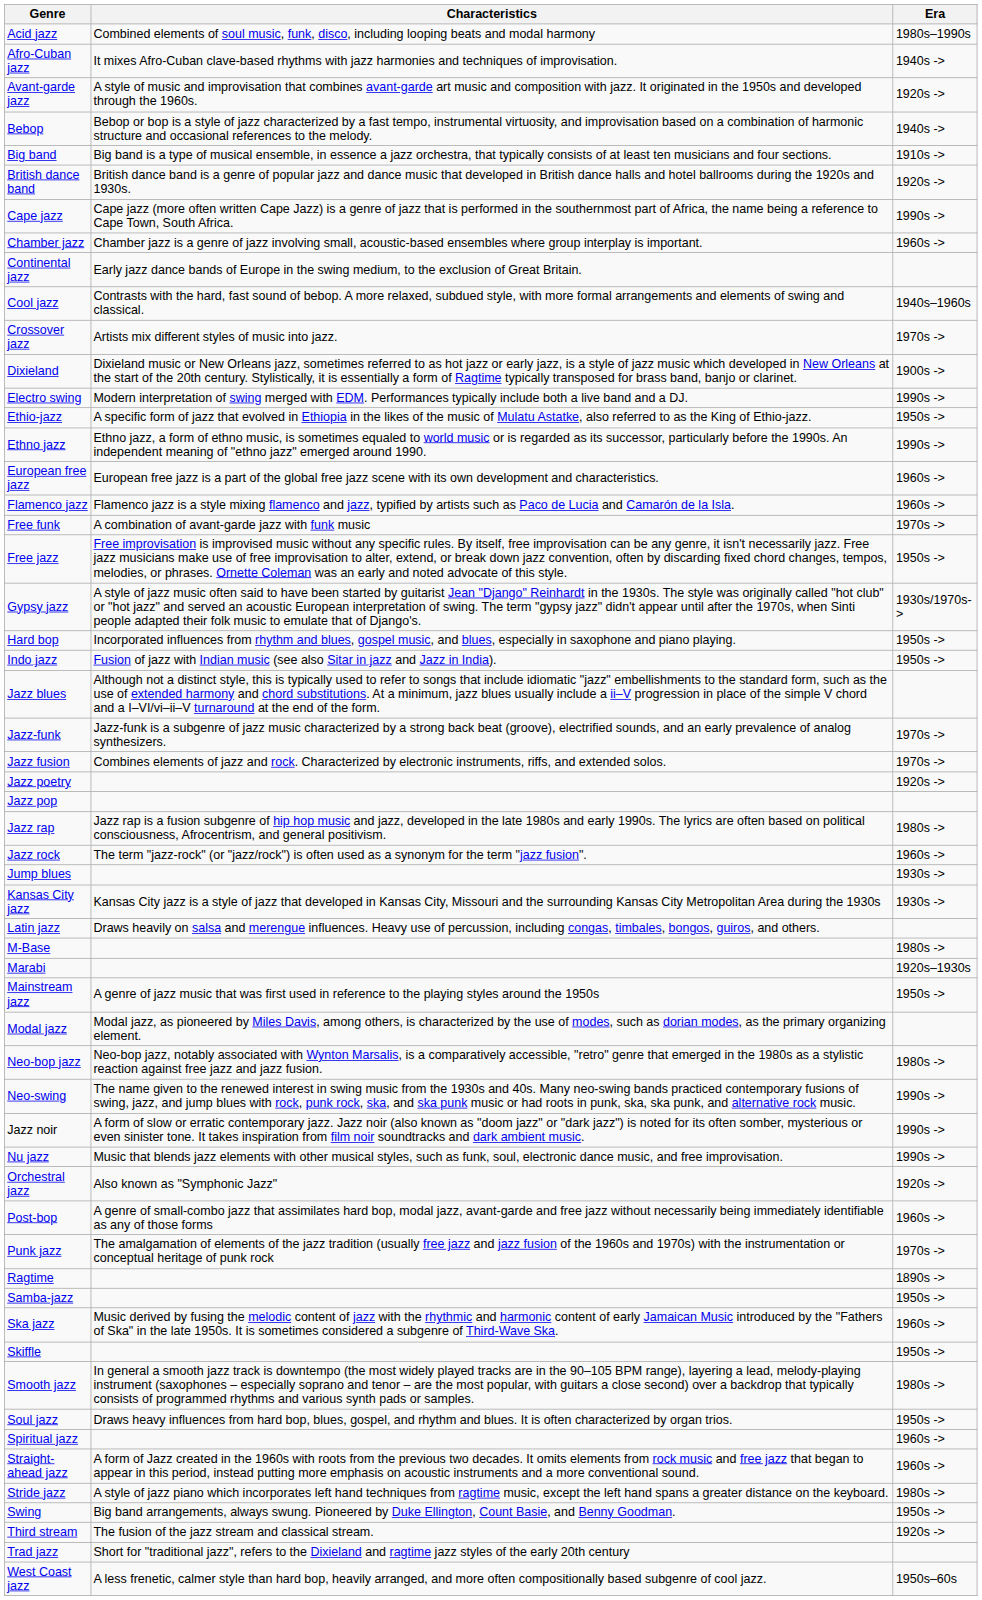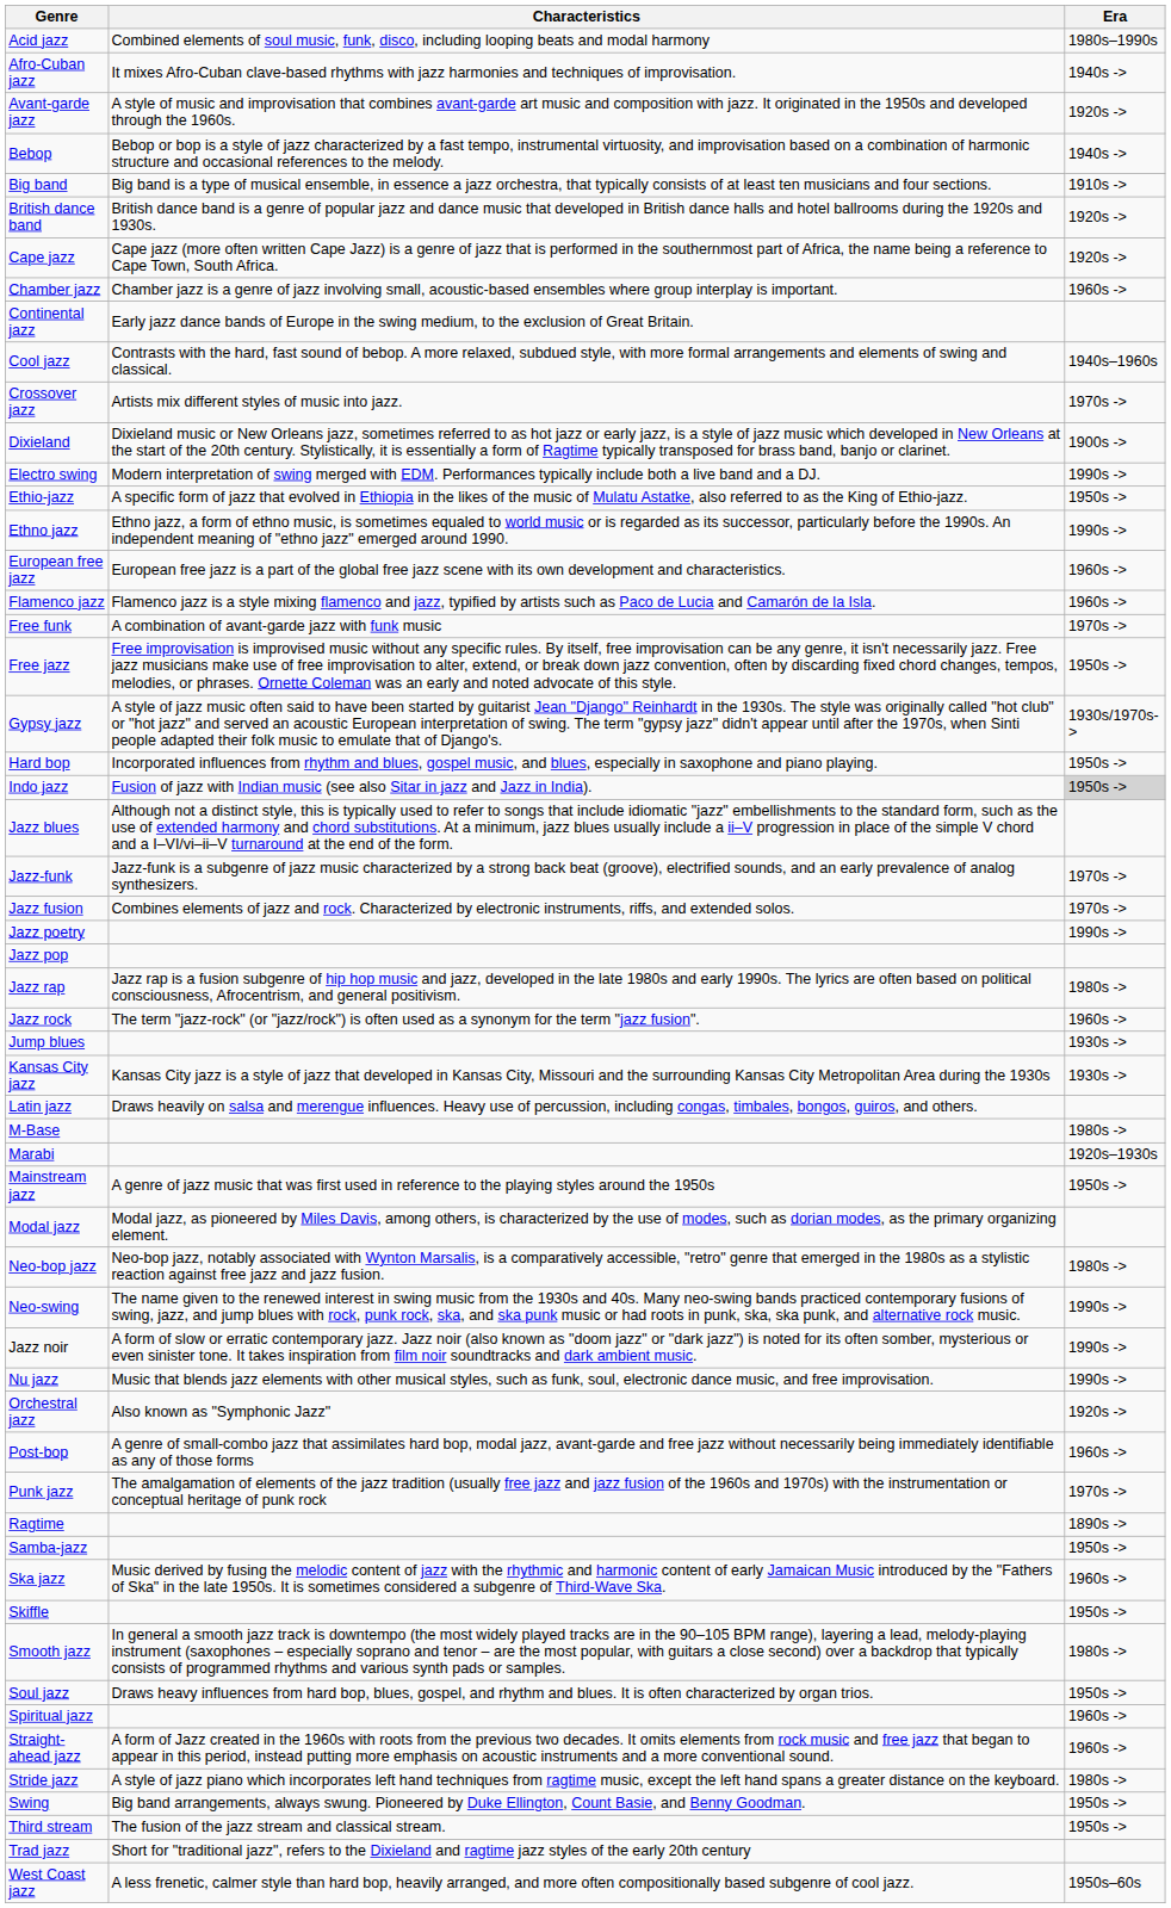 <table class="wikitable sortable">
 <tr>
 <th>Genre</th>
 <th class="unsortable">Characteristics</th>
 <th>Era</th>
 </tr>
 <tr>
 <td><a href='#'>Acid jazz</a></td>
 <td>Combined elements of <a href='#'>soul music</a>, <a href='#'>funk</a>, <a href='#'>disco</a>, including looping beats and modal harmony</td>
 <td>1980s–1990s</td>
 </tr>
 <tr>
 <td><a href='#'>Afro-Cuban jazz</a></td>
 <td>It mixes Afro-Cuban clave-based rhythms with jazz harmonies and techniques of improvisation.</td>
 <td>1940s -></td>
 </tr>
 <tr>
 <td><a href='#'>Avant-garde jazz</a></td>
 <td>A style of music and improvisation that combines <a href='#'>avant-garde</a> art music and composition with jazz. It originated in the 1950s and developed through the 1960s.</td>
 <td>1920s -></td>
 </tr>
 <tr>
 <td><a href='#'>Bebop</a></td>
 <td>Bebop or bop is a style of jazz characterized by a fast tempo, instrumental virtuosity, and improvisation based on a combination of harmonic structure and occasional references to the melody.</td>
 <td>1940s -></td>
 </tr>
 <tr>
 <td><a href='#'>Big band</a></td>
 <td>Big band is a type of musical ensemble, in essence a jazz orchestra, that typically consists of at least ten musicians and four sections.</td>
 <td>1910s -></td>
 </tr>
 <tr>
 <td><a href='#'>British dance band</a></td>
 <td>British dance band is a genre of popular jazz and dance music that developed in British dance halls and hotel ballrooms during the 1920s and 1930s.</td>
 <td>1920s -></td>
 </tr>
 <tr>
 <td><a href='#'>Cape jazz</a></td>
 <td>Cape jazz (more often written Cape Jazz) is a genre of jazz that is performed in the southernmost part of Africa, the name being a reference to Cape Town, South Africa.</td>
-<td>1990s -></td>
+<td>1920s -></td>
 </tr>
 <tr>
 <td><a href='#'>Chamber jazz</a></td>
 <td>Chamber jazz is a genre of jazz involving small, acoustic-based ensembles where group interplay is important.</td>
 <td>1960s -></td>
 </tr>
 <tr>
 <td><a href='#'>Continental jazz</a></td>
 <td>Early jazz dance bands of Europe in the swing medium, to the exclusion of Great Britain.</td>
 <td></td>
 </tr>
 <tr>
 <td><a href='#'>Cool jazz</a></td>
 <td>Contrasts with the hard, fast sound of bebop. A more relaxed, subdued style, with more formal arrangements and elements of swing and classical.</td>
 <td>1940s–1960s</td>
 </tr>
 <tr>
 <td><a href='#'>Crossover jazz</a></td>
 <td>Artists mix different styles of music into jazz.</td>
 <td>1970s -></td>
 </tr>
 <tr>
 <td><a href='#'>Dixieland</a></td>
 <td>Dixieland music or New Orleans jazz, sometimes referred to as hot jazz or early jazz, is a style of jazz music which developed in <a href='#'>New Orleans</a> at the start of the 20th century. Stylistically, it is essentially a form of <a href='#'>Ragtime</a> typically transposed for brass band, banjo or clarinet.</td>
 <td>1900s -></td>
 </tr>
 <tr>
 <td><a href='#'>Electro swing</a></td>
 <td>Modern interpretation of <a href='#'>swing</a> merged with <a href='#'>EDM</a>.  Performances typically include both a live band and a DJ.</td>
 <td>1990s -></td>
 </tr>
 <tr>
 <td><a href='#'>Ethio-jazz</a></td>
 <td>A specific form of jazz that evolved in <a href='#'>Ethiopia</a> in the likes of the music of <a href='#'>Mulatu Astatke</a>, also referred to as the King of Ethio-jazz.</td>
 <td>1950s -></td>
 </tr>
 <tr>
 <td><a href='#'>Ethno jazz</a></td>
 <td>Ethno jazz, a form of ethno music, is sometimes equaled to <a href='#'>world music</a> or is regarded as its successor, particularly before the 1990s. An independent meaning of "ethno jazz" emerged around 1990.</td>
 <td>1990s -></td>
 </tr>
 <tr>
 <td><a href='#'>European free jazz</a></td>
 <td>European free jazz is a part of the global free jazz scene with its own development and characteristics.</td>
 <td>1960s -></td>
 </tr>
 <tr>
 <td><a href='#'>Flamenco jazz</a></td>
 <td>Flamenco jazz is a style mixing <a href='#'>flamenco</a> and <a href='#'>jazz</a>, typified by artists such as <a href='#'>Paco de Lucia</a> and <a href='#'>Camarón de la Isla</a>.</td>
 <td>1960s -></td>
 </tr>
 <tr>
 <td><a href='#'>Free funk</a></td>
 <td>A combination of avant-garde jazz with <a href='#'>funk</a> music</td>
 <td>1970s -></td>
 </tr>
 <tr>
 <td><a href='#'>Free jazz</a></td>
 <td><a href='#'>Free improvisation</a> is improvised music without any specific rules. By itself, free improvisation can be any genre, it isn't necessarily jazz.  Free jazz musicians make use of free improvisation to alter, extend, or break down jazz convention, often by discarding fixed chord changes, tempos, melodies, or phrases.  <a href='#'>Ornette Coleman</a> was an early and noted advocate of this style.</td>
 <td>1950s -></td>
 </tr>
 <tr>
 <td><a href='#'>Gypsy jazz</a></td>
 <td>A style of jazz music often said to have been started by guitarist <a href='#'>Jean "Django" Reinhardt</a> in the 1930s. The style was originally called "hot club" or "hot jazz" and served an acoustic European interpretation of swing. The term "gypsy jazz" didn't appear until after the 1970s, when Sinti people adapted their folk music to emulate that of Django's.</td>
 <td>1930s/1970s-></td>
 </tr>
 <tr>
 <td><a href='#'>Hard bop</a></td>
 <td>Incorporated influences from <a href='#'>rhythm and blues</a>, <a href='#'>gospel music</a>, and <a href='#'>blues</a>, especially in saxophone and piano playing.</td>
 <td>1950s -></td>
 </tr>
 <tr>
 <td><a href='#'>Indo jazz</a></td>
 <td><a href='#'>Fusion</a> of jazz with <a href='#'>Indian music</a> (see also <a href='#'>Sitar in jazz</a> and <a href='#'>Jazz in India</a>).</td>
-<td>1950s -></td>
+<td style="background: lightgrey;">1950s -></td>
 </tr>
 <tr>
 <td><a href='#'>Jazz blues</a></td>
 <td>Although not a distinct style, this is typically used to refer to songs that include idiomatic "jazz" embellishments to the standard form, such as the use of <a href='#'>extended harmony</a> and <a href='#'>chord substitutions</a>. At a minimum, jazz blues usually include a <a href='#'>ii–V</a> progression in place of the simple V chord and a I–VI/vi–ii–V <a href='#'>turnaround</a> at the end of the form.</td>
 </tr>
 <tr>
 <td><a href='#'>Jazz-funk</a></td>
 <td>Jazz-funk is a subgenre of jazz music characterized by a strong back beat (groove), electrified sounds, and an early prevalence of analog synthesizers.</td>
 <td>1970s -></td>
 </tr>
 <tr>
 <td><a href='#'>Jazz fusion</a></td>
 <td>Combines elements of jazz and <a href='#'>rock</a>. Characterized by electronic instruments, riffs, and extended solos.</td>
 <td>1970s -></td>
 </tr>
 <tr>
 <td><a href='#'>Jazz poetry</a></td>
 <td></td>
-<td>1920s -></td>
+<td>1990s -></td>
 </tr>
 <tr>
 <td><a href='#'>Jazz pop</a></td>
 <td></td>
 <td></td>
 </tr>
 <tr>
 <td><a href='#'>Jazz rap</a></td>
 <td>Jazz rap is a fusion subgenre of <a href='#'>hip hop music</a> and jazz, developed in the late 1980s and early 1990s. The lyrics are often based on political consciousness, Afrocentrism, and general positivism.</td>
 <td>1980s -></td>
 </tr>
 <tr>
 <td><a href='#'>Jazz rock</a></td>
 <td>The term "jazz-rock" (or "jazz/rock") is often used as a synonym for the term "<a href='#'>jazz fusion</a>".</td>
 <td>1960s -></td>
 </tr>
 <tr>
 <td><a href='#'>Jump blues</a></td>
 <td></td>
 <td>1930s -></td>
 </tr>
 <tr>
 <td><a href='#'>Kansas City jazz</a></td>
 <td>Kansas City jazz is a style of jazz that developed in Kansas City, Missouri and the surrounding Kansas City Metropolitan Area during the 1930s</td>
 <td>1930s -></td>
 </tr>
 <tr>
 <td><a href='#'>Latin jazz</a></td>
 <td>Draws heavily on <a href='#'>salsa</a> and <a href='#'>merengue</a> influences. Heavy use of percussion, including <a href='#'>congas</a>, <a href='#'>timbales</a>, <a href='#'>bongos</a>, <a href='#'>guiros</a>, and others.</td>
 </tr>
 <tr>
 <td><a href='#'>M-Base</a></td>
 <td></td>
 <td>1980s -></td>
 </tr>
 <tr>
 <td><a href='#'>Marabi</a></td>
 <td></td>
 <td>1920s–1930s</td>
 </tr>
 <tr>
 <td><a href='#'>Mainstream jazz</a></td>
 <td>A genre of jazz music that was first used in reference to the playing styles around the 1950s</td>
 <td>1950s -></td>
 </tr>
 <tr>
 <td><a href='#'>Modal jazz</a></td>
 <td>Modal jazz, as pioneered by <a href='#'>Miles Davis</a>, among others, is characterized by the use of <a href='#'>modes</a>, such as <a href='#'>dorian modes</a>, as the primary organizing element.</td>
 <td></td>
 </tr>
 <tr>
 <td><a href='#'>Neo-bop jazz</a></td>
 <td>Neo-bop jazz, notably associated with <a href='#'>Wynton Marsalis</a>, is a comparatively accessible, "retro" genre that emerged in the 1980s as a stylistic reaction against free jazz and jazz fusion.</td>
 <td>1980s -></td>
 </tr>
 <tr>
 <td><a href='#'>Neo-swing</a></td>
 <td>The name given to the renewed interest in swing music from the 1930s and 40s. Many neo-swing bands practiced contemporary fusions of swing, jazz, and jump blues with <a href='#'>rock</a>, <a href='#'>punk rock</a>, <a href='#'>ska</a>, and <a href='#'>ska punk</a> music or had roots in punk, ska, ska punk, and <a href='#'>alternative rock</a> music.</td>
 <td>1990s -></td>
 </tr>
 <tr>
 <td>Jazz noir</td>
 <td>A form of slow or erratic contemporary jazz. Jazz noir (also known as "doom jazz" or "dark jazz") is noted for its often somber, mysterious or even sinister tone. It takes inspiration from <a href='#'>film noir</a> soundtracks and <a href='#'>dark ambient music</a>.</td>
 <td>1990s -></td>
 </tr>
 <tr>
 <td><a href='#'>Nu jazz</a></td>
 <td>Music that blends jazz elements with other musical styles, such as funk, soul, electronic dance music, and free improvisation.</td>
 <td>1990s -></td>
 </tr>
 <tr>
 <td><a href='#'>Orchestral jazz</a></td>
 <td>Also known as "Symphonic Jazz"</td>
 <td>1920s -></td>
 </tr>
 <tr>
 <td><a href='#'>Post-bop</a></td>
 <td>A genre of small-combo jazz that assimilates hard bop, modal jazz, avant-garde and free jazz without necessarily being immediately identifiable as any of those forms</td>
 <td>1960s -></td>
 </tr>
 <tr>
 <td><a href='#'>Punk jazz</a></td>
 <td>The amalgamation of elements of the jazz tradition (usually <a href='#'>free jazz</a> and <a href='#'>jazz fusion</a> of the 1960s and 1970s) with the instrumentation or conceptual heritage of punk rock</td>
 <td>1970s -></td>
 </tr>
 <tr>
 <td><a href='#'>Ragtime</a></td>
 <td></td>
 <td>1890s -></td>
 </tr>
 <tr>
 <td><a href='#'>Samba-jazz</a></td>
 <td></td>
 <td>1950s -></td>
 </tr>
 <tr>
 <td><a href='#'>Ska jazz</a></td>
 <td>Music derived by fusing the <a href='#'>melodic</a> content of <a href='#'>jazz</a> with the <a href='#'>rhythmic</a> and <a href='#'>harmonic</a> content of early <a href='#'>Jamaican Music</a> introduced by the "Fathers of Ska" in the late 1950s. It is sometimes considered a subgenre of <a href='#'>Third-Wave Ska</a>.</td>
 <td>1960s -></td>
 </tr>
 <tr>
 <td><a href='#'>Skiffle</a></td>
 <td></td>
 <td>1950s -></td>
 </tr>
 <tr>
 <td><a href='#'>Smooth jazz</a></td>
 <td>In general a smooth jazz track is downtempo (the most widely played tracks are in the 90–105 BPM range), layering a lead, melody-playing instrument (saxophones – especially soprano and tenor – are the most popular, with guitars a close second) over a backdrop that typically consists of programmed rhythms and various synth pads or samples.</td>
 <td>1980s -></td>
 </tr>
 <tr>
 <td><a href='#'>Soul jazz</a></td>
 <td>Draws heavy influences from hard bop, blues, gospel, and rhythm and blues. It is often characterized by organ trios.</td>
 <td>1950s -></td>
 </tr>
 <tr>
 <td><a href='#'>Spiritual jazz</a></td>
 <td></td>
 <td>1960s -></td>
 </tr>
 <tr>
 <td><a href='#'>Straight-ahead jazz</a></td>
 <td>A form of Jazz created in the 1960s with roots from the previous two decades. It omits elements from <a href='#'>rock music</a> and <a href='#'>free jazz</a> that began to appear in this period, instead putting more emphasis on acoustic instruments and a more conventional sound.</td>
 <td>1960s -></td>
 </tr>
 <tr>
 <td><a href='#'>Stride jazz</a></td>
 <td>A style of jazz piano which incorporates left hand techniques from <a href='#'>ragtime</a> music, except the left hand spans a greater distance on the keyboard.</td>
 <td>1980s -></td>
 </tr>
 <tr>
 <td><a href='#'>Swing</a></td>
 <td>Big band arrangements, always swung. Pioneered by <a href='#'>Duke Ellington</a>, <a href='#'>Count Basie</a>, and <a href='#'>Benny Goodman</a>.</td>
 <td>1950s -></td>
 </tr>
 <tr>
 <td><a href='#'>Third stream</a></td>
 <td>The fusion of the jazz stream and classical stream.</td>
-<td>1920s -></td>
+<td>1950s -></td>
 </tr>
 <tr>
 <td><a href='#'>Trad jazz</a></td>
 <td>Short for "traditional jazz", refers to the <a href='#'>Dixieland</a> and <a href='#'>ragtime</a> jazz styles of the early 20th century</td>
 <td></td>
 </tr>
 <tr>
 <td><a href='#'>West Coast jazz</a></td>
 <td>A less frenetic, calmer style than hard bop, heavily arranged, and more often compositionally based subgenre of cool jazz.</td>
 <td>1950s–60s</td>
 </tr>
 </table>
